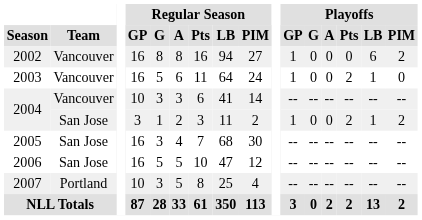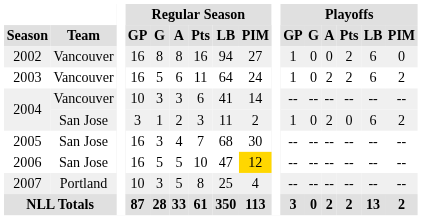 <table BORDER="0" CELLPADDING="3" CELLSPACING="0">
 <tr ALIGN="center" bgcolor="#e0e0e0">
 <th colspan="2" bgcolor="#ffffff"> </th>
 <th rowspan="99" bgcolor="#ffffff"> </th>
 <th colspan="6">Regular Season</th>
 <th rowspan="99" bgcolor="#ffffff"> </th>
 <th colspan="6">Playoffs</th>
 </tr>
 <tr ALIGN="center" bgcolor="#e0e0e0">
 <th>Season</th>
 <th>Team</th>
 <th>GP</th>
 <th>G</th>
 <th>A</th>
 <th>Pts</th>
 <th>LB</th>
 <th>PIM</th>
 <th>GP</th>
 <th>G</th>
 <th>A</th>
 <th>Pts</th>
 <th>LB</th>
 <th>PIM</th>
 </tr>
 <tr ALIGN="center" bgcolor="#f0f0f0">
 <td>2002</td>
 <td>Vancouver</td>
 <td>16</td>
 <td>8</td>
 <td>8</td>
 <td>16</td>
 <td>94</td>
 <td>27</td>
 <td>1</td>
 <td>0</td>
 <td>0</td>
+<td>2</td>
+<td>6</td>
 <td>0</td>
-<td>6</td>
-<td>2</td>
 </tr>
 <tr ALIGN="center">
 <td>2003</td>
 <td>Vancouver</td>
 <td>16</td>
 <td>5</td>
 <td>6</td>
 <td>11</td>
 <td>64</td>
 <td>24</td>
 <td>1</td>
 <td>0</td>
-<td>0</td>
 <td>2</td>
-<td>1</td>
-<td>0</td>
+<td>2</td>
+<td>6</td>
+<td>2</td>
 </tr>
 <tr ALIGN="center" bgcolor="#f0f0f0">
 <td rowspan="2">2004</td>
 <td>Vancouver</td>
 <td>10</td>
 <td>3</td>
 <td>3</td>
 <td>6</td>
 <td>41</td>
 <td>14</td>
 <td>--</td>
 <td>--</td>
 <td>--</td>
 <td>--</td>
 <td>--</td>
 <td>--</td>
 </tr>
 <tr ALIGN="center" bgcolor="#f0f0f0">
 <td>San Jose</td>
 <td>3</td>
 <td>1</td>
 <td>2</td>
 <td>3</td>
 <td>11</td>
 <td>2</td>
 <td>1</td>
 <td>0</td>
+<td>2</td>
 <td>0</td>
-<td>2</td>
-<td>1</td>
+<td>6</td>
 <td>2</td>
 </tr>
 <tr ALIGN="center">
 <td>2005</td>
 <td>San Jose</td>
 <td>16</td>
 <td>3</td>
 <td>4</td>
 <td>7</td>
 <td>68</td>
 <td>30</td>
 <td>--</td>
 <td>--</td>
 <td>--</td>
 <td>--</td>
 <td>--</td>
 <td>--</td>
 </tr>
 <tr ALIGN="center">
 <td>2006</td>
 <td>San Jose</td>
 <td>16</td>
 <td>5</td>
 <td>5</td>
 <td>10</td>
 <td>47</td>
-<td>12</td>
+<td style="background: gold;">12</td>
 <td>--</td>
 <td>--</td>
 <td>--</td>
 <td>--</td>
 <td>--</td>
 <td>--</td>
 </tr>
 <tr ALIGN="center" bgcolor="#f0f0f0">
 <td>2007</td>
 <td>Portland</td>
 <td>10</td>
 <td>3</td>
 <td>5</td>
 <td>8</td>
 <td>25</td>
 <td>4</td>
 <td>--</td>
 <td>--</td>
 <td>--</td>
 <td>--</td>
 <td>--</td>
 <td>--</td>
 </tr>
 <tr ALIGN="center" bgcolor="#e0e0e0">
 <th colspan="2">NLL Totals</th>
 <th>87</th>
 <th>28</th>
 <th>33</th>
 <th>61</th>
 <th>350</th>
 <th>113</th>
 <th>3</th>
 <th>0</th>
 <th>2</th>
 <th>2</th>
 <th>13</th>
 <th>2</th>
 </tr>
 </table>
